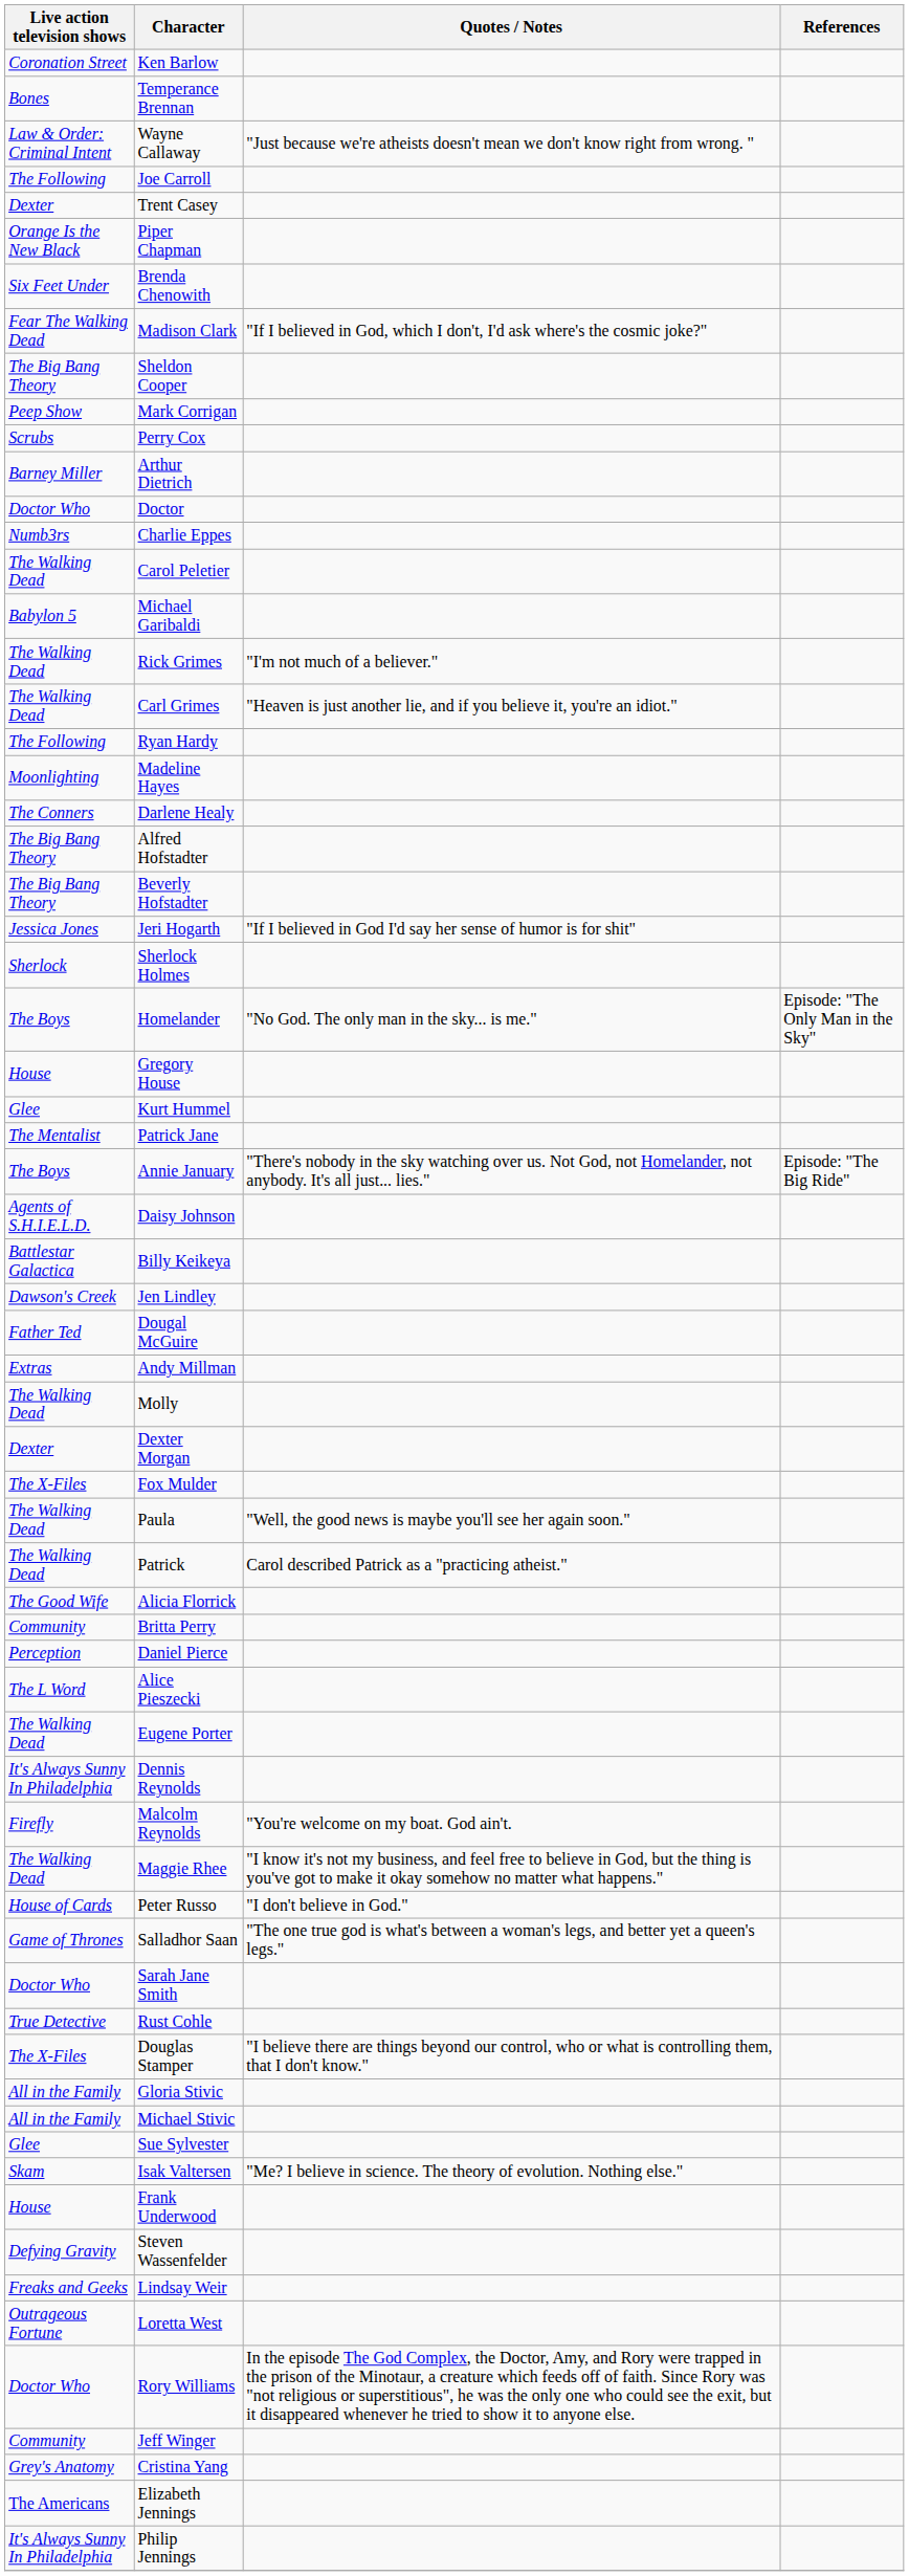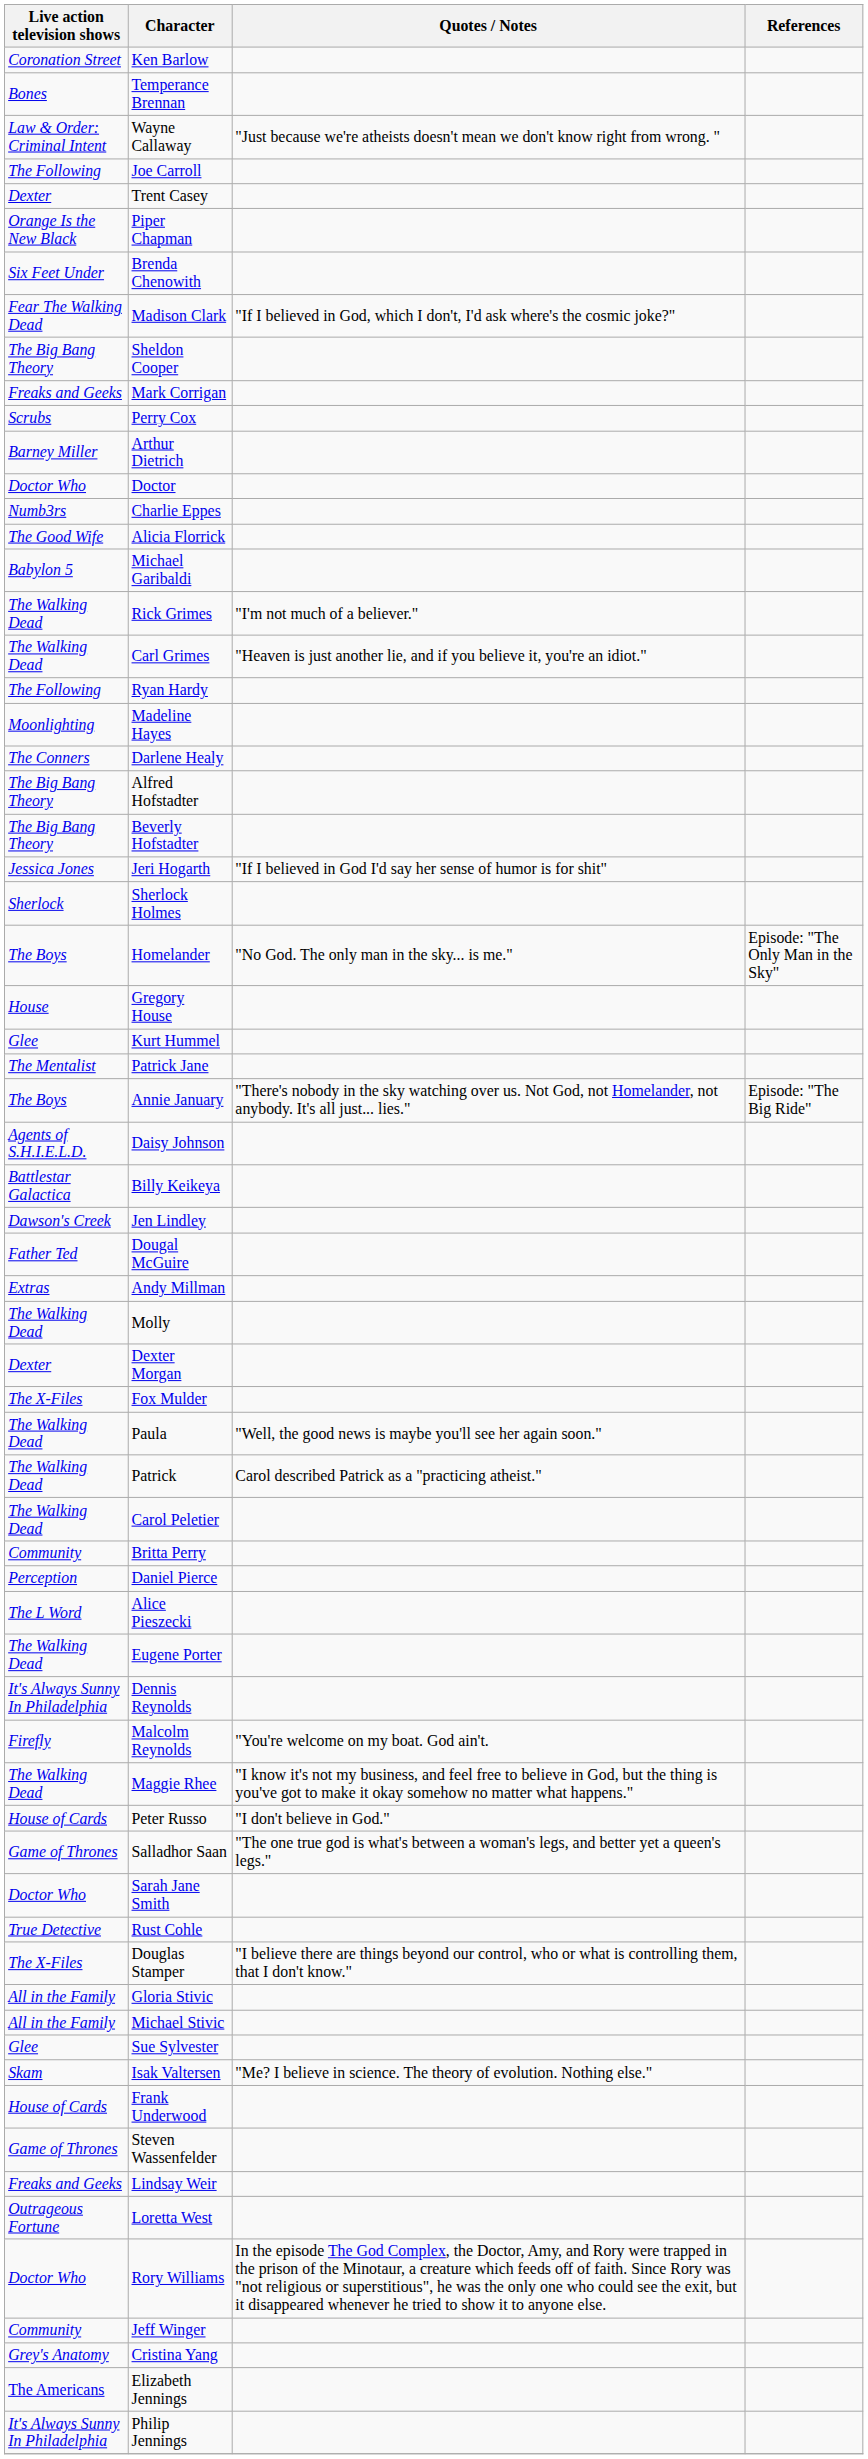 <table class="wikitable sortable">
 <tr>
 <th>Live action television shows</th>
 <th>Character</th>
 <th>Quotes / Notes</th>
 <th>References</th>
 </tr>
 <tr>
 <td><em><a href='#'>Coronation Street</a></em></td>
 <td><a href='#'>Ken Barlow</a></td>
 <td></td>
 <td></td>
 </tr>
 <tr>
 <td><em><a href='#'>Bones</a></em></td>
 <td><a href='#'>Temperance Brennan</a></td>
 <td></td>
 <td></td>
 </tr>
 <tr>
 <td><em><a href='#'>Law & Order: Criminal Intent</a></em></td>
 <td>Wayne Callaway</td>
 <td>"Just because we're atheists doesn't mean we don't know right from wrong. "</td>
 <td></td>
 </tr>
 <tr>
 <td><em><a href='#'>The Following</a></em></td>
 <td><a href='#'>Joe Carroll</a></td>
 <td></td>
 <td></td>
 </tr>
 <tr>
 <td><em><a href='#'>Dexter</a></em></td>
 <td>Trent Casey</td>
 <td></td>
 <td></td>
 </tr>
 <tr>
 <td><em><a href='#'>Orange Is the New Black</a></em></td>
 <td><a href='#'>Piper Chapman</a></td>
 <td></td>
 <td></td>
 </tr>
 <tr>
 <td><em><a href='#'>Six Feet Under</a></em></td>
 <td><a href='#'>Brenda Chenowith</a></td>
 <td></td>
 <td></td>
 </tr>
 <tr>
 <td><em><a href='#'>Fear The Walking Dead</a></em></td>
 <td><a href='#'>Madison Clark</a></td>
 <td>"If I believed in God, which I don't, I'd ask where's the cosmic joke?"</td>
 <td></td>
 </tr>
 <tr>
 <td><em><a href='#'>The Big Bang Theory</a></em></td>
 <td><a href='#'>Sheldon Cooper</a></td>
 <td></td>
 <td></td>
 </tr>
 <tr>
-<td><em><a href='#'>Peep Show</a></em></td>
+<td><em><a href='#'>Freaks and Geeks</a></em></td>
 <td><a href='#'>Mark Corrigan</a></td>
 <td></td>
 <td></td>
 </tr>
 <tr>
 <td><em><a href='#'>Scrubs</a></em></td>
 <td><a href='#'>Perry Cox</a></td>
 <td></td>
 <td></td>
 </tr>
 <tr>
 <td><em><a href='#'>Barney Miller</a></em></td>
 <td><a href='#'>Arthur Dietrich</a></td>
 <td></td>
 <td></td>
 </tr>
 <tr>
 <td><em><a href='#'>Doctor Who</a></em></td>
 <td><a href='#'>Doctor</a></td>
 <td></td>
 <td></td>
 </tr>
 <tr>
 <td><em><a href='#'>Numb3rs</a></em></td>
 <td><a href='#'>Charlie Eppes</a></td>
 <td></td>
 <td></td>
 </tr>
 <tr>
-<td><em><a href='#'>The Walking Dead</a></em></td>
-<td><a href='#'>Carol Peletier</a></td>
+<td><em><a href='#'>The Good Wife</a></em></td>
+<td><a href='#'>Alicia Florrick</a></td>
 <td></td>
 <td></td>
 </tr>
 <tr>
 <td><em><a href='#'>Babylon 5</a></em></td>
 <td><a href='#'>Michael Garibaldi</a></td>
 <td></td>
 <td></td>
 </tr>
 <tr>
 <td><em><a href='#'>The Walking Dead</a></em></td>
 <td><a href='#'>Rick Grimes</a></td>
 <td>"I'm not much of a believer."</td>
 <td></td>
 </tr>
 <tr>
 <td><em><a href='#'>The Walking Dead</a></em></td>
 <td><a href='#'>Carl Grimes</a></td>
 <td>"Heaven is just another lie, and if you believe it, you're an idiot."</td>
 <td></td>
 </tr>
 <tr>
 <td><em><a href='#'>The Following</a></em></td>
 <td><a href='#'>Ryan Hardy</a></td>
 <td></td>
 <td></td>
 </tr>
 <tr>
 <td><em><a href='#'>Moonlighting</a></em></td>
 <td><a href='#'>Madeline Hayes</a></td>
 <td></td>
 <td></td>
 </tr>
 <tr>
 <td><em><a href='#'>The Conners</a></em></td>
 <td><a href='#'>Darlene Healy</a></td>
 <td></td>
 <td></td>
 </tr>
 <tr>
 <td><em><a href='#'>The Big Bang Theory</a></em></td>
 <td>Alfred Hofstadter</td>
 <td></td>
 <td></td>
 </tr>
 <tr>
 <td><em><a href='#'>The Big Bang Theory</a></em></td>
 <td><a href='#'>Beverly Hofstadter</a></td>
 <td></td>
 <td></td>
 </tr>
 <tr>
 <td><em><a href='#'>Jessica Jones</a></em></td>
 <td><a href='#'>Jeri Hogarth</a></td>
 <td>"If I believed in God I'd say her sense of humor is for shit"</td>
 <td></td>
 </tr>
 <tr>
 <td><em><a href='#'>Sherlock</a></em></td>
 <td><a href='#'>Sherlock Holmes</a></td>
 <td></td>
 <td></td>
 </tr>
 <tr>
 <td><em><a href='#'>The Boys</a></em></td>
 <td><a href='#'>Homelander</a></td>
 <td>"No God. The only man in the sky... is me."</td>
 <td>Episode: "The Only Man in the Sky"</td>
 </tr>
 <tr>
 <td><em><a href='#'>House</a></em></td>
 <td><a href='#'>Gregory House</a></td>
 <td></td>
 <td></td>
 </tr>
 <tr>
 <td><em><a href='#'>Glee</a></em></td>
 <td><a href='#'>Kurt Hummel</a></td>
 <td></td>
 <td></td>
 </tr>
 <tr>
 <td><em><a href='#'>The Mentalist</a></em></td>
 <td><a href='#'>Patrick Jane</a></td>
 <td></td>
 <td></td>
 </tr>
 <tr>
 <td><em><a href='#'>The Boys</a></em></td>
 <td><a href='#'>Annie January</a></td>
 <td>"There's nobody in the sky watching over us. Not God, not <a href='#'>Homelander</a>, not anybody. It's all just... lies."</td>
 <td>Episode: "The Big Ride"</td>
 </tr>
 <tr>
 <td><em><a href='#'>Agents of S.H.I.E.L.D.</a></em></td>
 <td><a href='#'>Daisy Johnson</a></td>
 <td></td>
 <td></td>
 </tr>
 <tr>
 <td><em><a href='#'>Battlestar Galactica</a></em></td>
 <td><a href='#'>Billy Keikeya</a></td>
 <td></td>
 <td></td>
 </tr>
 <tr>
 <td><em><a href='#'>Dawson's Creek</a></em></td>
 <td><a href='#'>Jen Lindley</a></td>
 <td></td>
 <td></td>
 </tr>
 <tr>
 <td><em><a href='#'>Father Ted</a></em></td>
 <td><a href='#'>Dougal McGuire</a></td>
 <td></td>
 <td></td>
 </tr>
 <tr>
 <td><em><a href='#'>Extras</a></em></td>
 <td><a href='#'>Andy Millman</a></td>
 <td></td>
 <td></td>
 </tr>
 <tr>
 <td><em><a href='#'>The Walking Dead</a></em></td>
 <td>Molly</td>
 <td></td>
 <td></td>
 </tr>
 <tr>
 <td><em><a href='#'>Dexter</a></em></td>
 <td><a href='#'>Dexter Morgan</a></td>
 <td></td>
 <td></td>
 </tr>
 <tr>
 <td><em><a href='#'>The X-Files</a></em></td>
 <td><a href='#'>Fox Mulder</a></td>
 <td></td>
 <td></td>
 </tr>
 <tr>
 <td><em><a href='#'>The Walking Dead</a></em></td>
 <td>Paula</td>
 <td>"Well, the good news is maybe you'll see her again soon."</td>
 <td></td>
 </tr>
 <tr>
 <td><em><a href='#'>The Walking Dead</a></em></td>
 <td>Patrick</td>
 <td>Carol described Patrick as a "practicing atheist."</td>
 <td></td>
 </tr>
 <tr>
-<td><em><a href='#'>The Good Wife</a></em></td>
-<td><a href='#'>Alicia Florrick</a></td>
+<td><em><a href='#'>The Walking Dead</a></em></td>
+<td><a href='#'>Carol Peletier</a></td>
 <td></td>
 <td></td>
 </tr>
 <tr>
 <td><em><a href='#'>Community</a></em></td>
 <td><a href='#'>Britta Perry</a></td>
 <td></td>
 <td></td>
 </tr>
 <tr>
 <td><em><a href='#'>Perception</a></em></td>
 <td><a href='#'>Daniel Pierce</a></td>
 <td></td>
 <td></td>
 </tr>
 <tr>
 <td><em><a href='#'>The L Word</a></em></td>
 <td><a href='#'>Alice Pieszecki</a></td>
 <td></td>
 <td></td>
 </tr>
 <tr>
 <td><em><a href='#'>The Walking Dead</a></em></td>
 <td><a href='#'>Eugene Porter</a></td>
 <td></td>
 <td></td>
 </tr>
 <tr>
 <td><em><a href='#'>It's Always Sunny In Philadelphia</a></em></td>
 <td><a href='#'>Dennis Reynolds</a></td>
 <td></td>
 <td></td>
 </tr>
 <tr>
 <td><em><a href='#'>Firefly</a></em></td>
 <td><a href='#'>Malcolm Reynolds</a></td>
 <td>"You're welcome on my boat. God ain't.</td>
 <td></td>
 </tr>
 <tr>
 <td><em><a href='#'>The Walking Dead</a></em></td>
 <td><a href='#'>Maggie Rhee</a></td>
 <td>"I know it's not my business, and feel free to believe in God, but the thing is you've got to make it okay somehow no matter what happens."</td>
 <td></td>
 </tr>
 <tr>
 <td><em><a href='#'>House of Cards</a></em></td>
 <td>Peter Russo</td>
 <td>"I don't believe in God."</td>
 <td></td>
 </tr>
 <tr>
 <td><em><a href='#'>Game of Thrones</a></em></td>
 <td>Salladhor Saan</td>
 <td>"The one true god is what's between a woman's legs, and better yet a queen's legs."</td>
 <td></td>
 </tr>
 <tr>
 <td><em><a href='#'>Doctor Who</a></em></td>
 <td><a href='#'>Sarah Jane Smith</a></td>
 <td></td>
 <td></td>
 </tr>
 <tr>
 <td><em><a href='#'>True Detective</a></em></td>
 <td><a href='#'>Rust Cohle</a></td>
 <td></td>
 <td></td>
 </tr>
 <tr>
 <td><em><a href='#'>The X-Files</a></em></td>
 <td>Douglas Stamper</td>
 <td>"I believe there are things beyond our control, who or what is controlling them, that I don't know."</td>
 <td></td>
 </tr>
 <tr>
 <td><em><a href='#'>All in the Family</a></em></td>
 <td><a href='#'>Gloria Stivic</a></td>
 <td></td>
 <td></td>
 </tr>
 <tr>
 <td><em><a href='#'>All in the Family</a></em></td>
 <td><a href='#'>Michael Stivic</a></td>
 <td></td>
 <td></td>
 </tr>
 <tr>
 <td><em><a href='#'>Glee</a></em></td>
 <td><a href='#'>Sue Sylvester</a></td>
 <td></td>
 <td></td>
 </tr>
 <tr>
 <td><em><a href='#'>Skam</a></em></td>
 <td><a href='#'>Isak Valtersen</a></td>
 <td>"Me? I believe in science. The theory of evolution. Nothing else."</td>
 <td></td>
 </tr>
 <tr>
-<td><em><a href='#'>House</a></em></td>
+<td><em><a href='#'>House of Cards</a></em></td>
 <td><a href='#'>Frank Underwood</a></td>
 <td></td>
 <td></td>
 </tr>
 <tr>
-<td><em><a href='#'>Defying Gravity</a></em></td>
+<td><em><a href='#'>Game of Thrones</a></em></td>
 <td>Steven Wassenfelder</td>
 <td></td>
 <td></td>
 </tr>
 <tr>
 <td><em><a href='#'>Freaks and Geeks</a></em></td>
 <td><a href='#'>Lindsay Weir</a></td>
 <td></td>
 <td></td>
 </tr>
 <tr>
 <td><em><a href='#'>Outrageous Fortune</a></em></td>
 <td><a href='#'>Loretta West</a></td>
 <td></td>
 <td></td>
 </tr>
 <tr>
 <td><em><a href='#'>Doctor Who</a></em></td>
 <td><a href='#'>Rory Williams</a></td>
 <td>In the episode <a href='#'>The God Complex</a>, the Doctor, Amy, and Rory were trapped in the prison of the Minotaur, a creature which feeds off of faith. Since Rory was "not religious or superstitious", he was the only one who could see the exit, but it disappeared whenever he tried to show it to anyone else.</td>
 <td></td>
 </tr>
 <tr>
 <td><em><a href='#'>Community</a></em></td>
 <td><a href='#'>Jeff Winger</a></td>
 <td></td>
 <td></td>
 </tr>
 <tr>
 <td><em><a href='#'>Grey's Anatomy</a></em></td>
 <td><a href='#'>Cristina Yang</a></td>
 <td></td>
 <td></td>
 </tr>
 <tr>
 <td><a href='#'>The Americans</a></td>
 <td>Elizabeth Jennings</td>
 <td></td>
 <td></td>
 </tr>
 <tr>
 <td><em><a href='#'>It's Always Sunny In Philadelphia</a></em></td>
 <td>Philip Jennings</td>
 <td></td>
 <td></td>
 </tr>
 <tr>
 </tr>
 </table>
